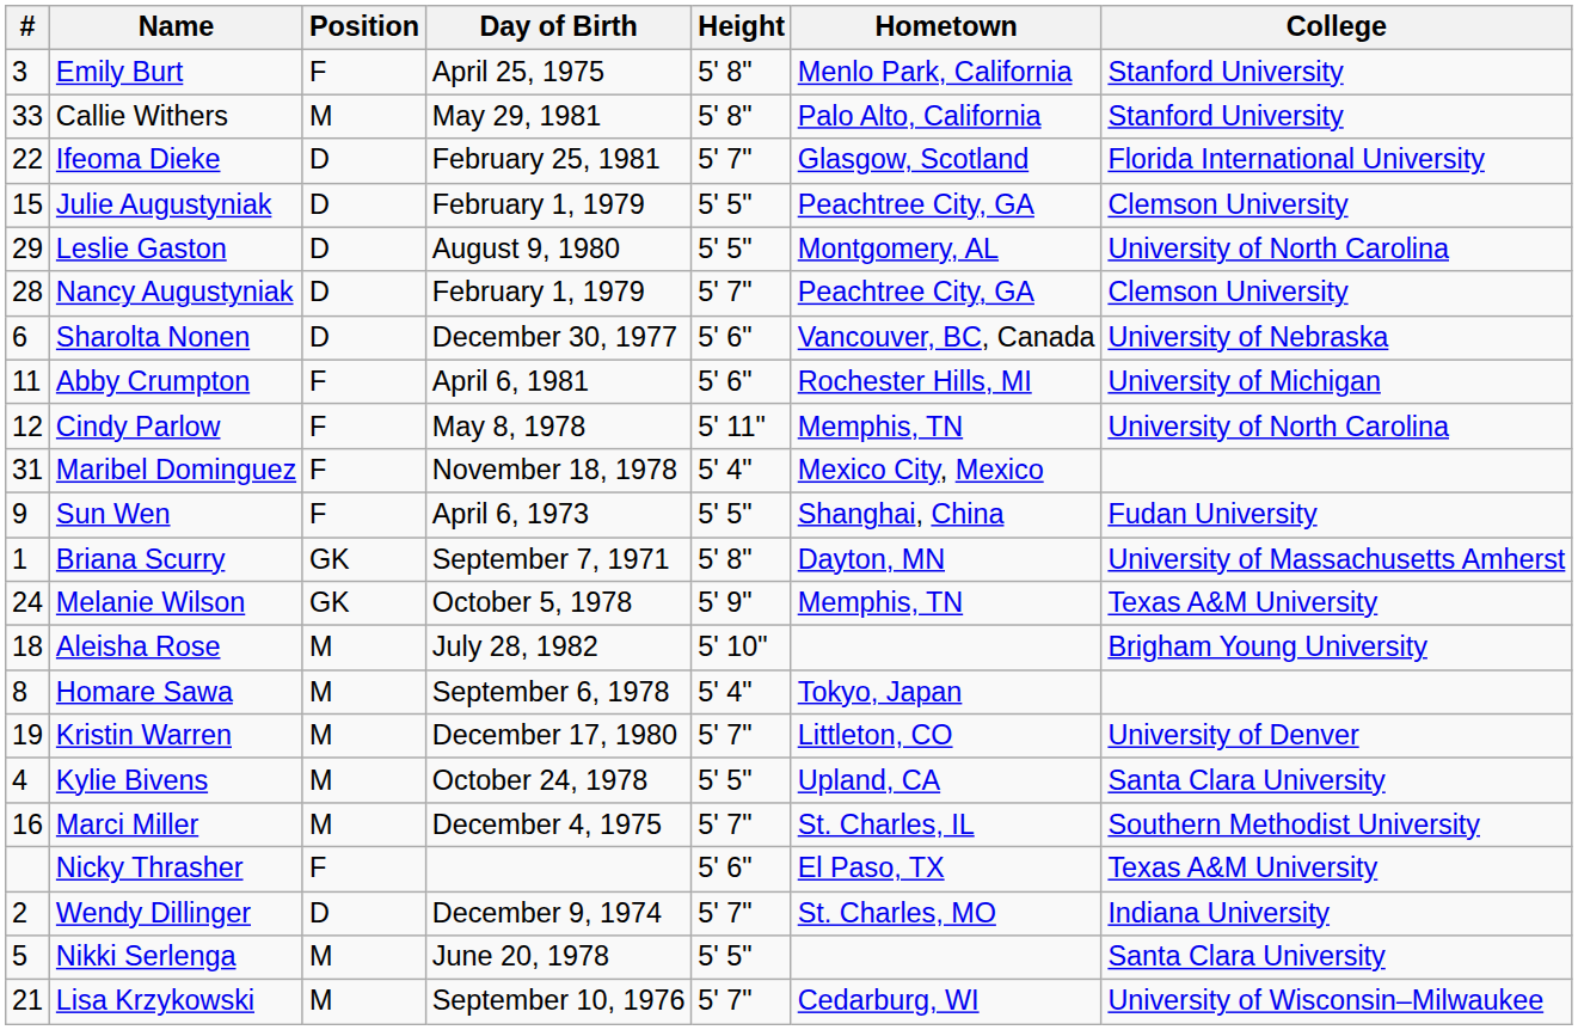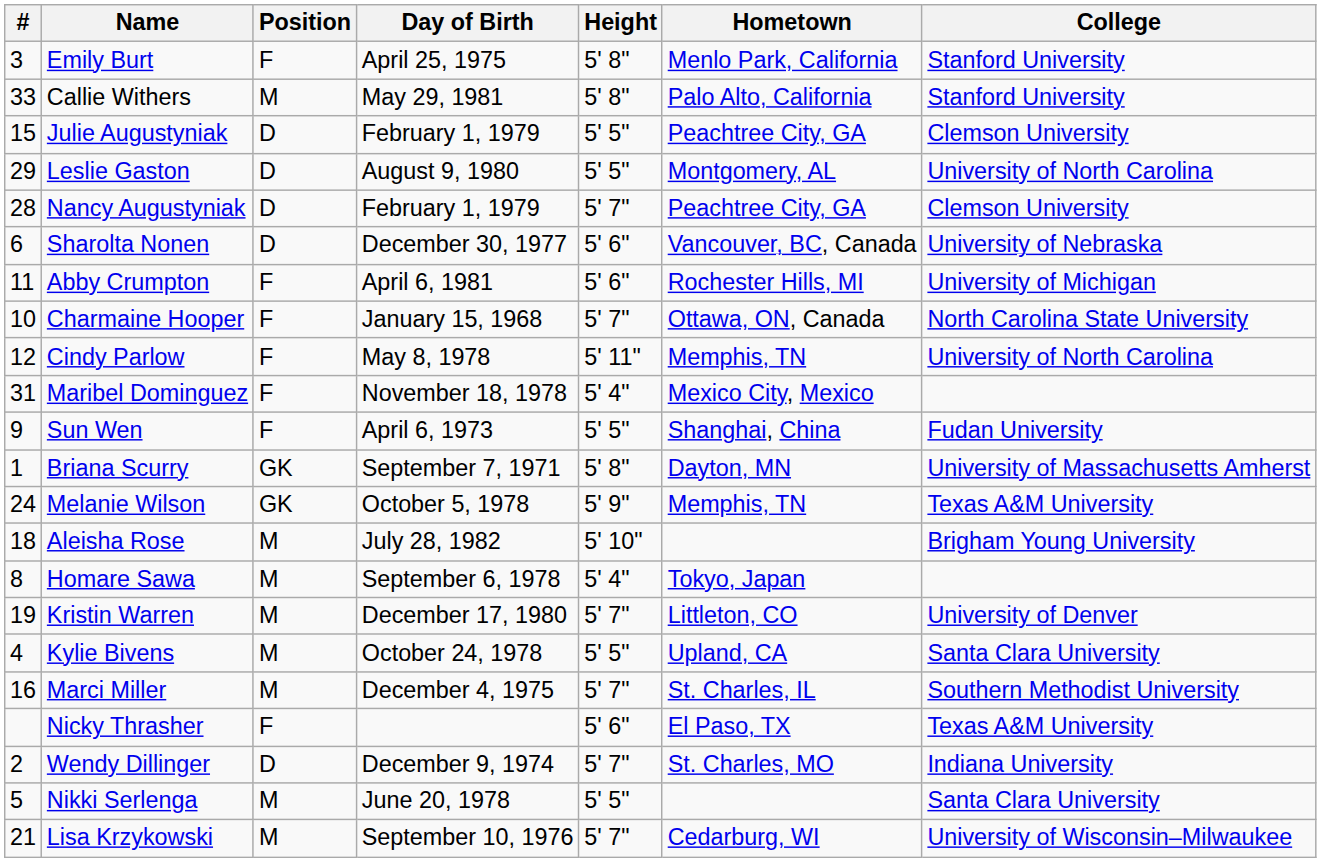 <table class="wikitable">
 <tr>
 <th>#</th>
 <th>Name</th>
 <th>Position</th>
 <th>Day of Birth</th>
 <th>Height</th>
 <th>Hometown</th>
 <th>College</th>
 </tr>
 <tr>
 <td>3</td>
 <td><a href='#'>Emily Burt</a></td>
 <td>F</td>
 <td>April 25, 1975</td>
 <td>5' 8"</td>
 <td><a href='#'>Menlo Park, California</a></td>
 <td><a href='#'>Stanford University</a></td>
 </tr>
 <tr>
 <td>33</td>
 <td>Callie Withers</td>
 <td>M</td>
 <td>May 29, 1981</td>
 <td>5' 8"</td>
 <td><a href='#'>Palo Alto, California</a></td>
 <td><a href='#'>Stanford University</a></td>
-</tr>
-<tr>
-<td>22</td>
-<td><a href='#'>Ifeoma Dieke</a></td>
-<td>D</td>
-<td>February 25, 1981</td>
-<td>5' 7"</td>
-<td><a href='#'>Glasgow, Scotland</a></td>
-<td><a href='#'>Florida International University</a></td>
 </tr>
 <tr>
 <td>15</td>
 <td><a href='#'>Julie Augustyniak</a></td>
 <td>D</td>
 <td>February 1, 1979</td>
 <td>5' 5"</td>
 <td><a href='#'>Peachtree City, GA</a></td>
 <td><a href='#'>Clemson University</a></td>
 </tr>
 <tr>
 <td>29</td>
 <td><a href='#'>Leslie Gaston</a></td>
 <td>D</td>
 <td>August 9, 1980</td>
 <td>5' 5"</td>
 <td><a href='#'>Montgomery, AL</a></td>
 <td><a href='#'>University of North Carolina</a></td>
 </tr>
 <tr>
 <td>28</td>
 <td><a href='#'>Nancy Augustyniak</a></td>
 <td>D</td>
 <td>February 1, 1979</td>
 <td>5' 7"</td>
 <td><a href='#'>Peachtree City, GA</a></td>
 <td><a href='#'>Clemson University</a></td>
 </tr>
 <tr>
 <td>6</td>
 <td><a href='#'>Sharolta Nonen</a></td>
 <td>D</td>
 <td>December 30, 1977</td>
 <td>5' 6"</td>
 <td><a href='#'>Vancouver, BC</a>, Canada</td>
 <td><a href='#'>University of Nebraska</a></td>
 </tr>
 <tr>
 <td>11</td>
 <td><a href='#'>Abby Crumpton</a></td>
 <td>F</td>
 <td>April 6, 1981</td>
 <td>5' 6"</td>
 <td><a href='#'>Rochester Hills, MI</a></td>
 <td><a href='#'>University of Michigan</a></td>
+</tr>
+<tr>
+<td>10</td>
+<td><a href='#'>Charmaine Hooper</a></td>
+<td>F</td>
+<td>January 15, 1968</td>
+<td>5' 7"</td>
+<td><a href='#'>Ottawa, ON</a>, Canada</td>
+<td><a href='#'>North Carolina State University</a></td>
 </tr>
 <tr>
 <td>12</td>
 <td><a href='#'>Cindy Parlow</a></td>
 <td>F</td>
 <td>May 8, 1978</td>
 <td>5' 11"</td>
 <td><a href='#'>Memphis, TN</a></td>
 <td><a href='#'>University of North Carolina</a></td>
 </tr>
 <tr>
 <td>31</td>
 <td><a href='#'>Maribel Dominguez</a></td>
 <td>F</td>
 <td>November 18, 1978</td>
 <td>5' 4"</td>
 <td><a href='#'>Mexico City</a>, <a href='#'>Mexico</a></td>
 <td> </td>
 </tr>
 <tr>
 <td>9</td>
 <td><a href='#'>Sun Wen</a></td>
 <td>F</td>
 <td>April 6, 1973</td>
 <td>5' 5"</td>
 <td><a href='#'>Shanghai</a>, <a href='#'>China</a></td>
 <td><a href='#'>Fudan University</a></td>
 </tr>
 <tr>
 <td>1</td>
 <td><a href='#'>Briana Scurry</a></td>
 <td>GK</td>
 <td>September 7, 1971</td>
 <td>5' 8"</td>
 <td><a href='#'>Dayton, MN</a></td>
 <td><a href='#'>University of Massachusetts Amherst</a></td>
 </tr>
 <tr>
 <td>24</td>
 <td><a href='#'>Melanie Wilson</a></td>
 <td>GK</td>
 <td>October 5, 1978</td>
 <td>5' 9"</td>
 <td><a href='#'>Memphis, TN</a></td>
 <td><a href='#'>Texas A&M University</a></td>
 </tr>
 <tr>
 <td>18</td>
 <td><a href='#'>Aleisha Rose</a></td>
 <td>M</td>
 <td>July 28, 1982</td>
 <td>5' 10"</td>
 <td> </td>
 <td><a href='#'>Brigham Young University</a></td>
 </tr>
 <tr>
 <td>8</td>
 <td><a href='#'>Homare Sawa</a></td>
 <td>M</td>
 <td>September 6, 1978</td>
 <td>5' 4"</td>
 <td><a href='#'>Tokyo, Japan</a></td>
 <td></td>
 </tr>
 <tr>
 <td>19</td>
 <td><a href='#'>Kristin Warren</a></td>
 <td>M</td>
 <td>December 17, 1980</td>
 <td>5' 7"</td>
 <td><a href='#'>Littleton, CO</a></td>
 <td><a href='#'>University of Denver</a></td>
 </tr>
 <tr>
 <td>4</td>
 <td><a href='#'>Kylie Bivens</a></td>
 <td>M</td>
 <td>October 24, 1978</td>
 <td>5' 5"</td>
 <td><a href='#'>Upland, CA</a></td>
 <td><a href='#'>Santa Clara University</a></td>
 </tr>
 <tr>
 <td>16</td>
 <td><a href='#'>Marci Miller</a></td>
 <td>M</td>
 <td>December 4, 1975</td>
 <td>5' 7"</td>
 <td><a href='#'>St. Charles, IL</a></td>
 <td><a href='#'>Southern Methodist University</a></td>
 </tr>
 <tr>
 <td></td>
 <td><a href='#'>Nicky Thrasher</a></td>
 <td>F</td>
 <td></td>
 <td>5' 6"</td>
 <td><a href='#'>El Paso, TX</a></td>
 <td><a href='#'>Texas A&M University</a></td>
 </tr>
 <tr>
 <td>2</td>
 <td><a href='#'>Wendy Dillinger</a></td>
 <td>D</td>
 <td>December 9, 1974</td>
 <td>5' 7"</td>
 <td><a href='#'>St. Charles, MO</a></td>
 <td><a href='#'>Indiana University</a></td>
 </tr>
 <tr>
 <td>5</td>
 <td><a href='#'>Nikki Serlenga</a></td>
 <td>M</td>
 <td>June 20, 1978</td>
 <td>5' 5"</td>
 <td></td>
 <td><a href='#'>Santa Clara University</a></td>
 </tr>
 <tr>
 <td>21</td>
 <td><a href='#'>Lisa Krzykowski</a></td>
 <td>M</td>
 <td>September 10, 1976</td>
 <td>5' 7"</td>
 <td><a href='#'>Cedarburg, WI</a></td>
 <td><a href='#'>University of Wisconsin–Milwaukee</a></td>
 </tr>
 </table>
